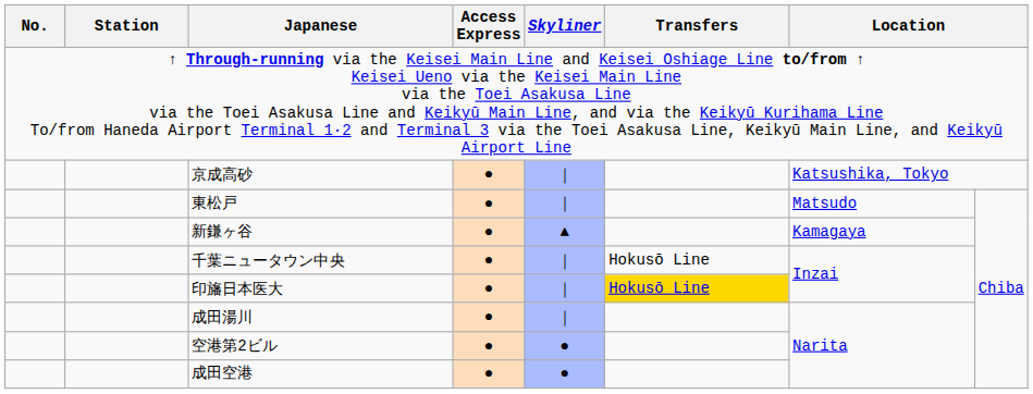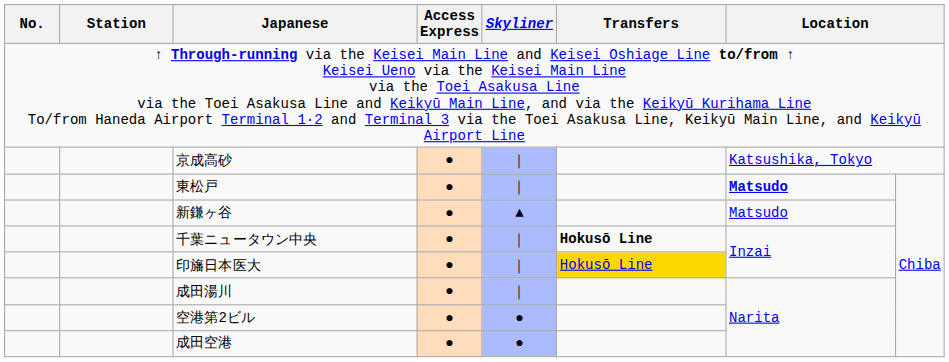 <table class="wikitable" rules="all">
 <tr>
 <th>No.</th>
 <th>Station</th>
 <th>Japanese</th>
 <th style="width:1em">Access<br>Express</th>
 <th style="width:1em"><em><a href='#'>Skyliner</a></em></th>
 <th>Transfers</th>
 <th colspan="2">Location</th>
 </tr>
 <tr>
 <td colspan="8" align="center">↑ <a href='#'><strong>Through-running</strong></a> via the  <a href='#'>Keisei Main Line</a> and  <a href='#'>Keisei Oshiage Line</a> <strong>to/from</strong> ↑<br><a href='#'>Keisei Ueno</a> via the  <a href='#'>Keisei Main Line</a><br> via the  <a href='#'>Toei Asakusa Line</a><br> via the  Toei Asakusa Line and  <a href='#'>Keikyū Main Line</a>, and  via the  <a href='#'>Keikyū Kurihama Line</a><br>To/from Haneda Airport <a href='#'>Terminal 1·2</a> and <a href='#'>Terminal 3</a> via the  Toei Asakusa Line,  Keikyū Main Line, and  <a href='#'>Keikyū Airport Line</a></td>
 </tr>
 <tr>
 <td></td>
 <td></td>
 <td>京成高砂</td>
 <td style="background:#fdb; text-align:center">●</td>
 <td style="background:#abf; text-align:center">｜</td>
 <td></td>
 <td colspan="2"><a href='#'>Katsushika, Tokyo</a></td>
 </tr>
 <tr>
 <td></td>
 <td></td>
 <td>東松戸</td>
 <td style="background:#fdb; text-align:center">●</td>
 <td style="background:#abf; text-align:center">｜</td>
 <td></td>
-<td><a href='#'>Matsudo</a></td>
+<td><strong><a href='#'>Matsudo</a></strong></td>
 <td rowspan="7" style="text-align:center; width:1em"><a href='#'>Chiba</a></td>
 </tr>
 <tr>
 <td></td>
 <td></td>
 <td>新鎌ヶ谷</td>
 <td style="background:#fdb; text-align:center">●</td>
 <td style="background:#abf; text-align:center">▲</td>
 <td></td>
-<td><a href='#'>Kamagaya</a></td>
+<td><a href='#'>Matsudo</a></td>
 </tr>
 <tr>
 <td></td>
 <td></td>
 <td>千葉ニュータウン中央</td>
 <td style="background:#fdb; text-align:center">●</td>
 <td style="background:#abf; text-align:center">｜</td>
-<td> Hokusō Line</td>
+<td><strong> Hokusō Line</strong></td>
 <td rowspan="2"><a href='#'>Inzai</a></td>
 </tr>
 <tr>
 <td></td>
 <td></td>
 <td>印旛日本医大</td>
 <td style="background:#fdb; text-align:center">●</td>
 <td style="background:#abf; text-align:center">｜</td>
 <td style="background: gold;"> <a href='#'>Hokusō Line</a></td>
 </tr>
 <tr>
 <td></td>
 <td></td>
 <td>成田湯川</td>
 <td style="background:#fdb; text-align:center">●</td>
 <td style="background:#abf; text-align:center">｜</td>
 <td></td>
 <td rowspan="3"><a href='#'>Narita</a></td>
 </tr>
 <tr>
 <td></td>
 <td></td>
 <td>空港第2ビル</td>
 <td style="background:#fdb; text-align:center">●</td>
 <td style="background:#abf; text-align:center">●</td>
 <td style="white-space:nowrap;"></td>
 </tr>
 <tr>
 <td></td>
 <td></td>
 <td>成田空港</td>
 <td style="background:#fdb; text-align:center">●</td>
 <td style="background:#abf; text-align:center">●</td>
 <td></td>
 </tr>
 </table>
